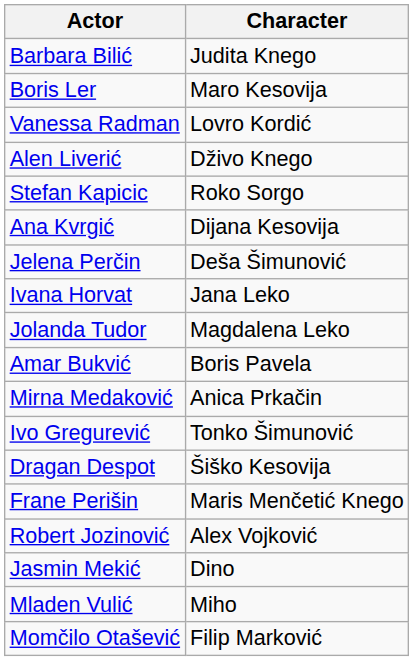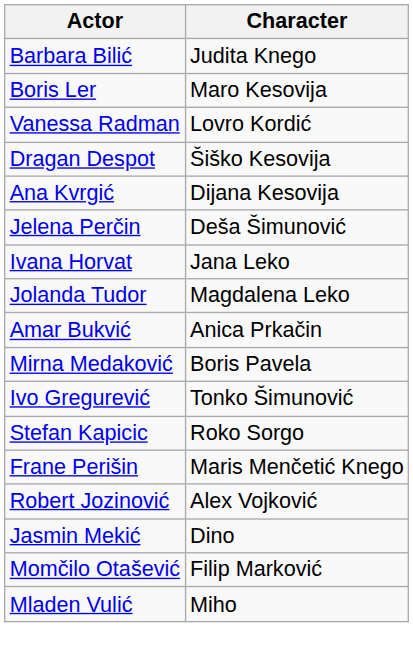 <table class="wikitable sortable">
 <tr>
 <th>Actor</th>
 <th>Character</th>
 </tr>
 <tr>
 <td><a href='#'>Barbara Bilić</a></td>
 <td>Judita Knego</td>
 </tr>
 <tr>
 <td><a href='#'>Boris Ler</a></td>
 <td>Maro Kesovija</td>
 </tr>
 <tr>
 <td><a href='#'>Vanessa Radman</a></td>
 <td>Lovro Kordić</td>
 </tr>
 <tr>
-<td><a href='#'>Alen Liverić</a></td>
-<td>Dživo Knego</td>
-</tr>
-<tr>
-<td><a href='#'>Stefan Kapicic</a></td>
-<td>Roko Sorgo</td>
+<td><a href='#'>Dragan Despot</a></td>
+<td>Šiško Kesovija</td>
 </tr>
 <tr>
 <td><a href='#'>Ana Kvrgić</a></td>
 <td>Dijana Kesovija</td>
 </tr>
 <tr>
 <td><a href='#'>Jelena Perčin</a></td>
 <td>Deša Šimunović</td>
 </tr>
 <tr>
 <td><a href='#'>Ivana Horvat</a></td>
 <td>Jana Leko</td>
 </tr>
 <tr>
 <td><a href='#'>Jolanda Tudor</a></td>
 <td>Magdalena Leko</td>
 </tr>
 <tr>
 <td><a href='#'>Amar Bukvić</a></td>
-<td>Boris Pavela</td>
+<td>Anica Prkačin</td>
 </tr>
 <tr>
 <td><a href='#'>Mirna Medaković</a></td>
-<td>Anica Prkačin</td>
+<td>Boris Pavela</td>
 </tr>
 <tr>
 <td><a href='#'>Ivo Gregurević</a></td>
 <td>Tonko Šimunović</td>
 </tr>
 <tr>
-<td><a href='#'>Dragan Despot</a></td>
-<td>Šiško Kesovija</td>
+<td><a href='#'>Stefan Kapicic</a></td>
+<td>Roko Sorgo</td>
 </tr>
 <tr>
 <td><a href='#'>Frane Perišin</a></td>
 <td>Maris Menčetić Knego</td>
 </tr>
 <tr>
 <td><a href='#'>Robert Jozinović</a></td>
 <td>Alex Vojković</td>
 </tr>
 <tr>
 <td><a href='#'>Jasmin Mekić</a></td>
 <td>Dino</td>
 </tr>
 <tr>
+<td><a href='#'>Momčilo Otašević</a></td>
+<td>Filip Marković</td>
+</tr>
+<tr>
 <td><a href='#'>Mladen Vulić</a></td>
 <td>Miho</td>
 </tr>
-<tr>
-<td><a href='#'>Momčilo Otašević</a></td>
-<td>Filip Marković</td>
-</tr>
 </table>
